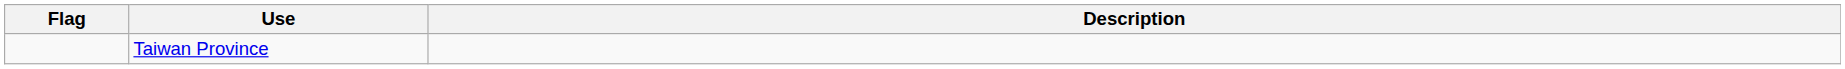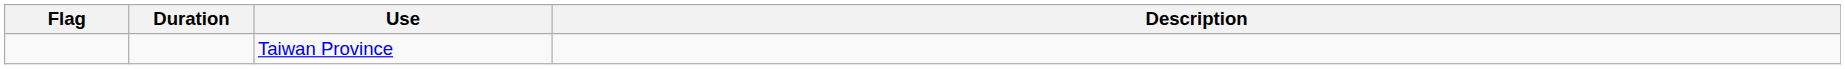 <table class="wikitable" width="100%">
 <tr>
 <th width="100px">Flag</th>
+<th width="100px">Duration</th>
 <th width="250px">Use</th>
 <th style="min-width:250px">Description</th>
 </tr>
 <tr>
 <td></td>
+<td></td>
 <td><a href='#'>Taiwan Province</a></td>
 <td></td>
 </tr>
 </table>
